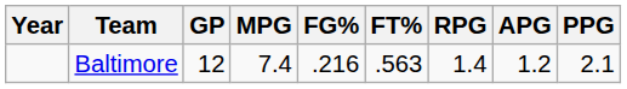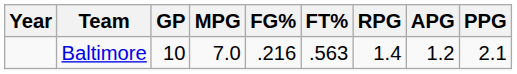 <table class="wikitable sortable" style="font-size:95%; text-align:right;">
 <tr>
 <th>Year</th>
 <th>Team</th>
 <th>GP</th>
 <th>MPG</th>
 <th>FG%</th>
 <th>FT%</th>
 <th>RPG</th>
 <th>APG</th>
 <th>PPG</th>
 </tr>
 <tr>
 <td style="text-align:left;"></td>
 <td style="text-align:left;"><a href='#'>Baltimore</a></td>
-<td>12</td>
-<td>7.4</td>
+<td>10</td>
+<td>7.0</td>
 <td>.216</td>
 <td>.563</td>
 <td>1.4</td>
 <td>1.2</td>
 <td>2.1</td>
 </tr>
 </table>
